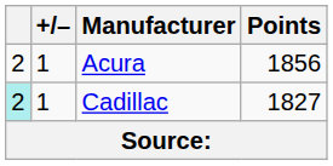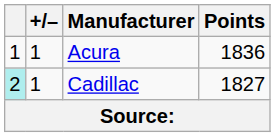 <table class="wikitable" style="font-size: 95%;">
 <tr>
 <th scope="col"></th>
 <th scope="col">+/–</th>
 <th scope="col">Manufacturer</th>
 <th scope="col">Points</th>
 </tr>
 <tr>
-<td align=center>2</td>
+<td align=center>1</td>
 <td align="left"> 1</td>
 <td> <a href='#'>Acura</a></td>
-<td align=right>1856</td>
+<td align=right>1836</td>
 </tr>
 <tr>
 <td align=center style="background: paleturquoise;">2</td>
 <td align="left"> 1</td>
 <td> <a href='#'>Cadillac</a></td>
 <td align=right>1827</td>
 </tr>
 <tr>
 <th colspan=5>Source:</th>
 </tr>
 </table>
